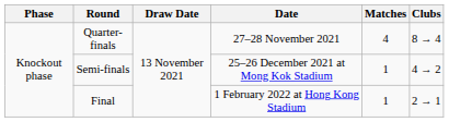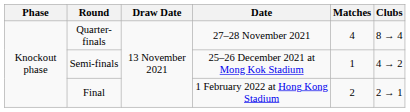 <table class="wikitable">
 <tr>
 <th>Phase</th>
 <th>Round</th>
 <th>Draw Date</th>
 <th>Date</th>
 <th>Matches</th>
 <th>Clubs</th>
 </tr>
 <tr align=center>
 <td rowspan=3>Knockout phase</td>
 <td>Quarter-finals</td>
 <td rowspan=3>13 November 2021</td>
 <td>27–28 November 2021</td>
 <td>4</td>
 <td>8 → 4</td>
 </tr>
 <tr align=center>
 <td>Semi-finals</td>
 <td>25–26 December 2021 at <a href='#'>Mong Kok Stadium</a></td>
 <td>1</td>
 <td>4 → 2</td>
 </tr>
 <tr align=center>
 <td>Final</td>
 <td>1 February 2022 at <a href='#'>Hong Kong Stadium</a></td>
-<td>1</td>
+<td>2</td>
 <td>2 → 1</td>
 </tr>
 </table>
